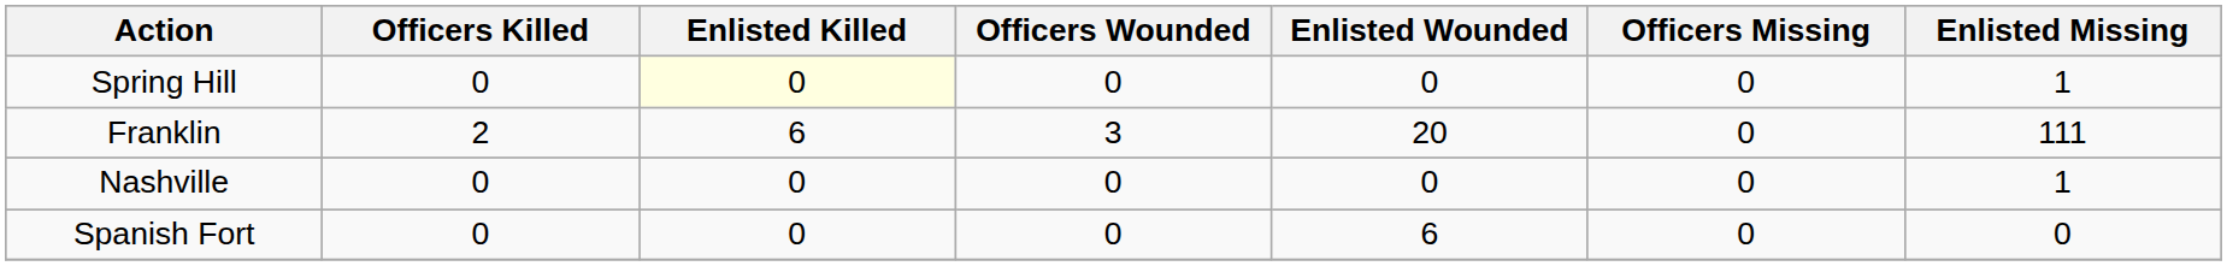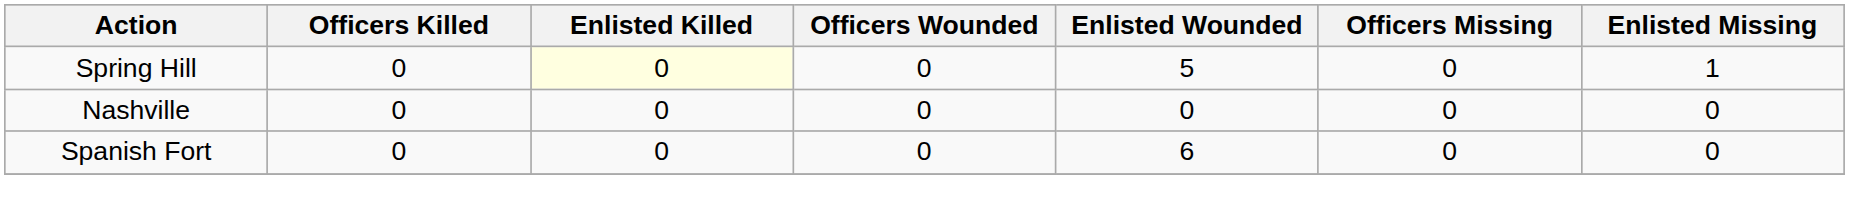 <table class="wikitable" style="text-align:center; width:70%;">
 <tr>
 <th width=10%>Action</th>
 <th width=10%>Officers Killed</th>
 <th width=10%>Enlisted Killed</th>
 <th width=10%>Officers Wounded</th>
 <th width=10%>Enlisted Wounded</th>
 <th width=10%>Officers Missing</th>
 <th width=10%>Enlisted Missing</th>
 </tr>
 <tr>
 <td rowspan=1>Spring Hill</td>
 <td>0</td>
 <td style="background: lightyellow;">0</td>
 <td>0</td>
-<td>0</td>
+<td>5</td>
 <td>0</td>
 <td>1</td>
-</tr>
-<tr>
-<td rowspan=1>Franklin</td>
-<td>2</td>
-<td>6</td>
-<td>3</td>
-<td>20</td>
-<td>0</td>
-<td>111</td>
 </tr>
 <tr>
 <td rowspan=1>Nashville</td>
 <td>0</td>
 <td>0</td>
 <td>0</td>
 <td>0</td>
 <td>0</td>
-<td>1</td>
+<td>0</td>
 </tr>
 <tr>
 <td rowspan=1>Spanish Fort</td>
 <td>0</td>
 <td>0</td>
 <td>0</td>
 <td>6</td>
 <td>0</td>
 <td>0</td>
 </tr>
 <tr>
 </tr>
 </table>
